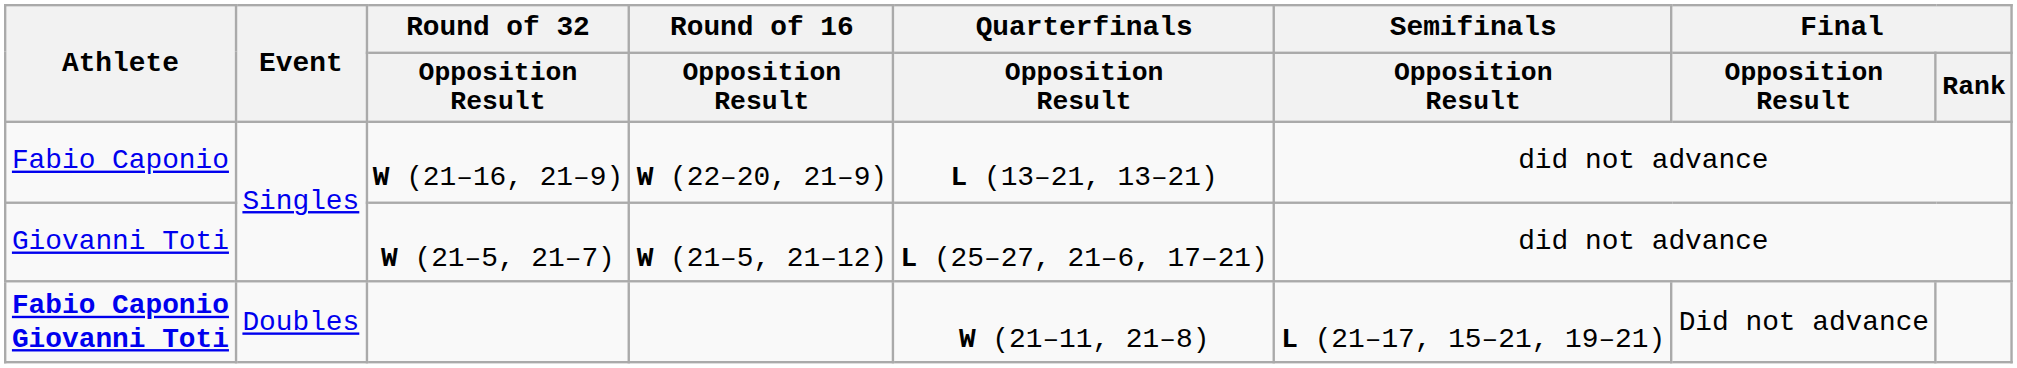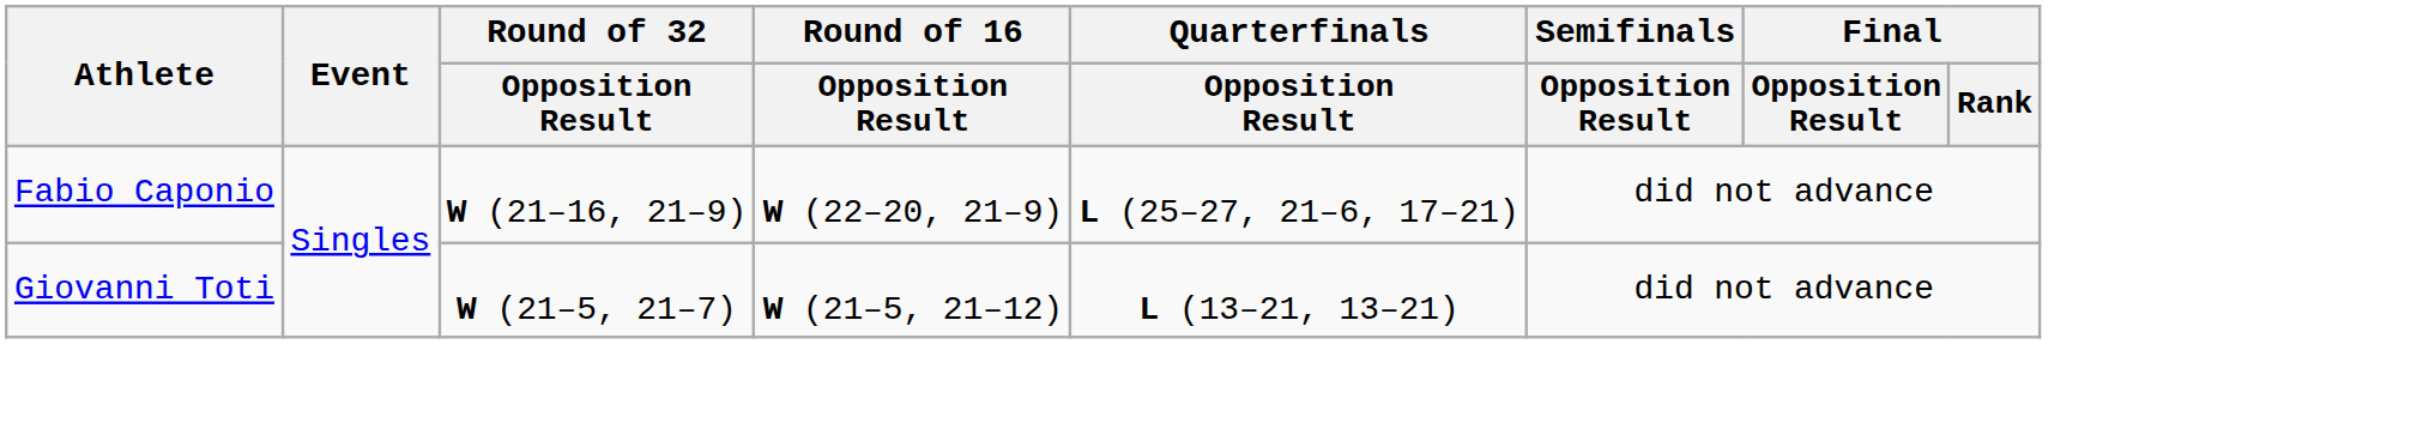 <table class=wikitable style="font-size:90%; text-align:center">
 <tr>
 <th rowspan=2>Athlete</th>
 <th rowspan=2>Event</th>
 <th>Round of 32</th>
 <th>Round of 16</th>
 <th>Quarterfinals</th>
 <th>Semifinals</th>
 <th colspan=2>Final</th>
 </tr>
 <tr style=font-size:95%>
 <th>Opposition<br>Result</th>
 <th>Opposition<br>Result</th>
 <th>Opposition<br>Result</th>
 <th>Opposition<br>Result</th>
 <th>Opposition<br>Result</th>
 <th>Rank</th>
 </tr>
 <tr align=center>
 <td align=left><a href='#'>Fabio Caponio</a></td>
 <td rowspan="2" align=left><a href='#'>Singles</a></td>
 <td><br><strong>W</strong> (21–16, 21–9)</td>
 <td><br><strong>W</strong> (22–20, 21–9)</td>
-<td><br><strong>L</strong> (13–21, 13–21)</td>
+<td><br><strong>L</strong> (25–27, 21–6, 17–21)</td>
 <td colspan=3>did not advance</td>
 </tr>
 <tr align=center>
 <td align=left><a href='#'>Giovanni Toti</a></td>
 <td><br><strong>W</strong> (21–5, 21–7)</td>
 <td><br><strong>W</strong> (21–5, 21–12)</td>
-<td><br><strong>L</strong> (25–27, 21–6, 17–21)</td>
+<td><br><strong>L</strong> (13–21, 13–21)</td>
 <td colspan=3>did not advance</td>
 </tr>
-<tr align=center>
-<td align=left><strong><a href='#'>Fabio Caponio</a><br><a href='#'>Giovanni Toti</a></strong></td>
-<td align=left><a href='#'>Doubles</a></td>
-<td></td>
-<td></td>
-<td><br><strong>W</strong> (21–11, 21–8)</td>
-<td><br><strong>L</strong> (21–17, 15–21, 19–21)</td>
-<td>Did not advance</td>
-<td></td>
-</tr>
 </table>
